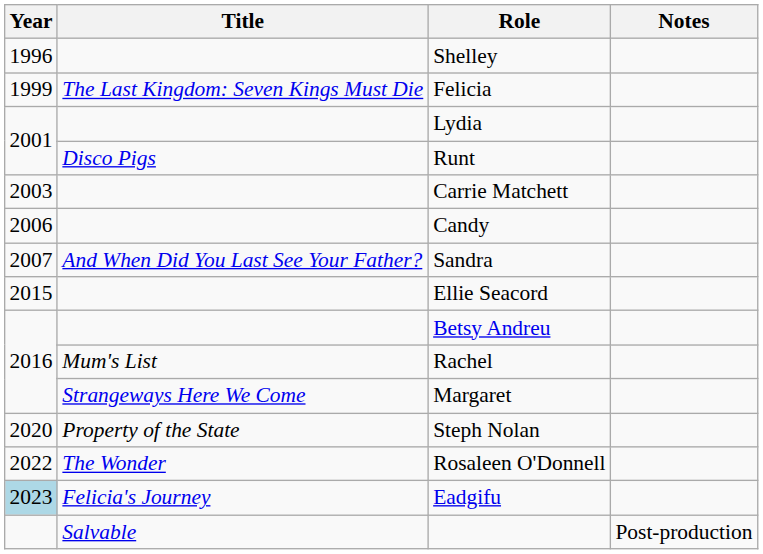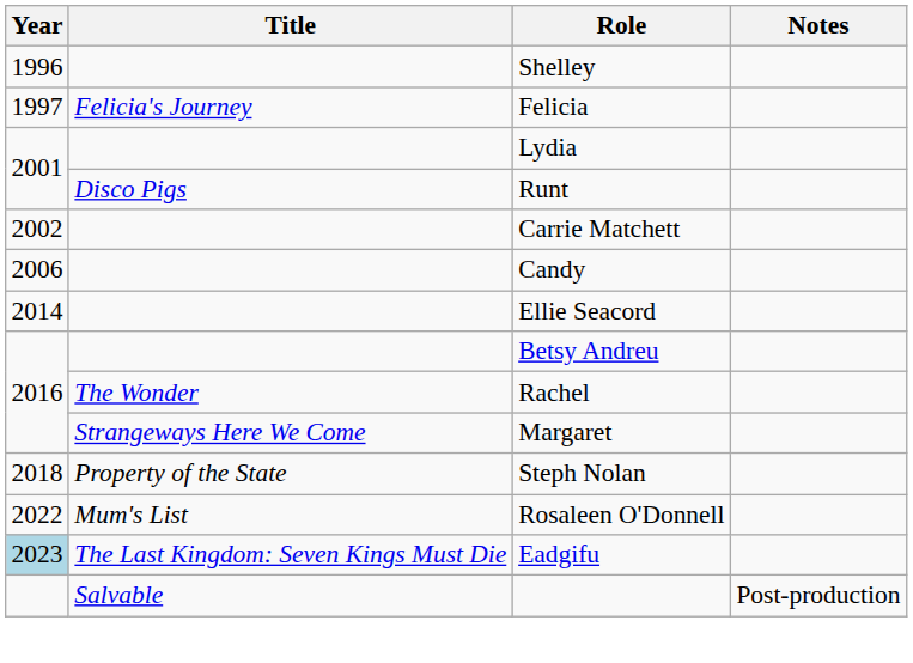 <table class="wikitable sortable">
 <tr>
 <th>Year</th>
 <th>Title</th>
 <th>Role</th>
 <th class="unsortable">Notes</th>
 </tr>
 <tr>
 <td>1996</td>
 <td><em></em></td>
 <td>Shelley</td>
 <td></td>
 </tr>
 <tr>
-<td>1999</td>
-<td><em><a href='#'>The Last Kingdom: Seven Kings Must Die</a></em></td>
+<td>1997</td>
+<td><em><a href='#'>Felicia's Journey</a></em></td>
 <td>Felicia</td>
 <td></td>
 </tr>
 <tr>
 <td rowspan="2">2001</td>
 <td><em></em></td>
 <td>Lydia</td>
 <td></td>
 </tr>
 <tr>
 <td><em><a href='#'>Disco Pigs</a></em></td>
 <td>Runt</td>
 <td></td>
 </tr>
 <tr>
-<td>2003</td>
+<td>2002</td>
 <td><em></em></td>
 <td>Carrie Matchett</td>
 <td></td>
 </tr>
 <tr>
 <td>2006</td>
 <td><em></em></td>
 <td>Candy</td>
 <td></td>
 </tr>
 <tr>
-<td>2007</td>
-<td><em><a href='#'>And When Did You Last See Your Father?</a></em></td>
-<td>Sandra</td>
-<td></td>
-</tr>
-<tr>
-<td>2015</td>
+<td>2014</td>
 <td><em></em></td>
 <td>Ellie Seacord</td>
 <td></td>
 </tr>
 <tr>
 <td rowspan="3">2016</td>
 <td><em></em></td>
 <td><a href='#'>Betsy Andreu</a></td>
 <td></td>
 </tr>
 <tr>
-<td><em>Mum's List</em></td>
+<td><em><a href='#'>The Wonder</a></em></td>
 <td>Rachel</td>
 <td></td>
 </tr>
 <tr>
 <td><em><a href='#'>Strangeways Here We Come</a></em></td>
 <td>Margaret</td>
 <td></td>
 </tr>
 <tr>
-<td>2020</td>
+<td>2018</td>
 <td><em>Property of the State</em></td>
 <td>Steph Nolan</td>
 <td></td>
 </tr>
 <tr>
 <td>2022</td>
-<td><em><a href='#'>The Wonder</a></em></td>
+<td><em>Mum's List</em></td>
 <td>Rosaleen O'Donnell</td>
 <td></td>
 </tr>
 <tr>
 <td style="background: lightblue;">2023</td>
-<td><em><a href='#'>Felicia's Journey</a></em></td>
+<td><em><a href='#'>The Last Kingdom: Seven Kings Must Die</a></em></td>
 <td><a href='#'>Eadgifu</a></td>
 <td></td>
 </tr>
 <tr>
 <td></td>
 <td><em><a href='#'>Salvable</a></em></td>
 <td></td>
 <td>Post-production</td>
 </tr>
 </table>
